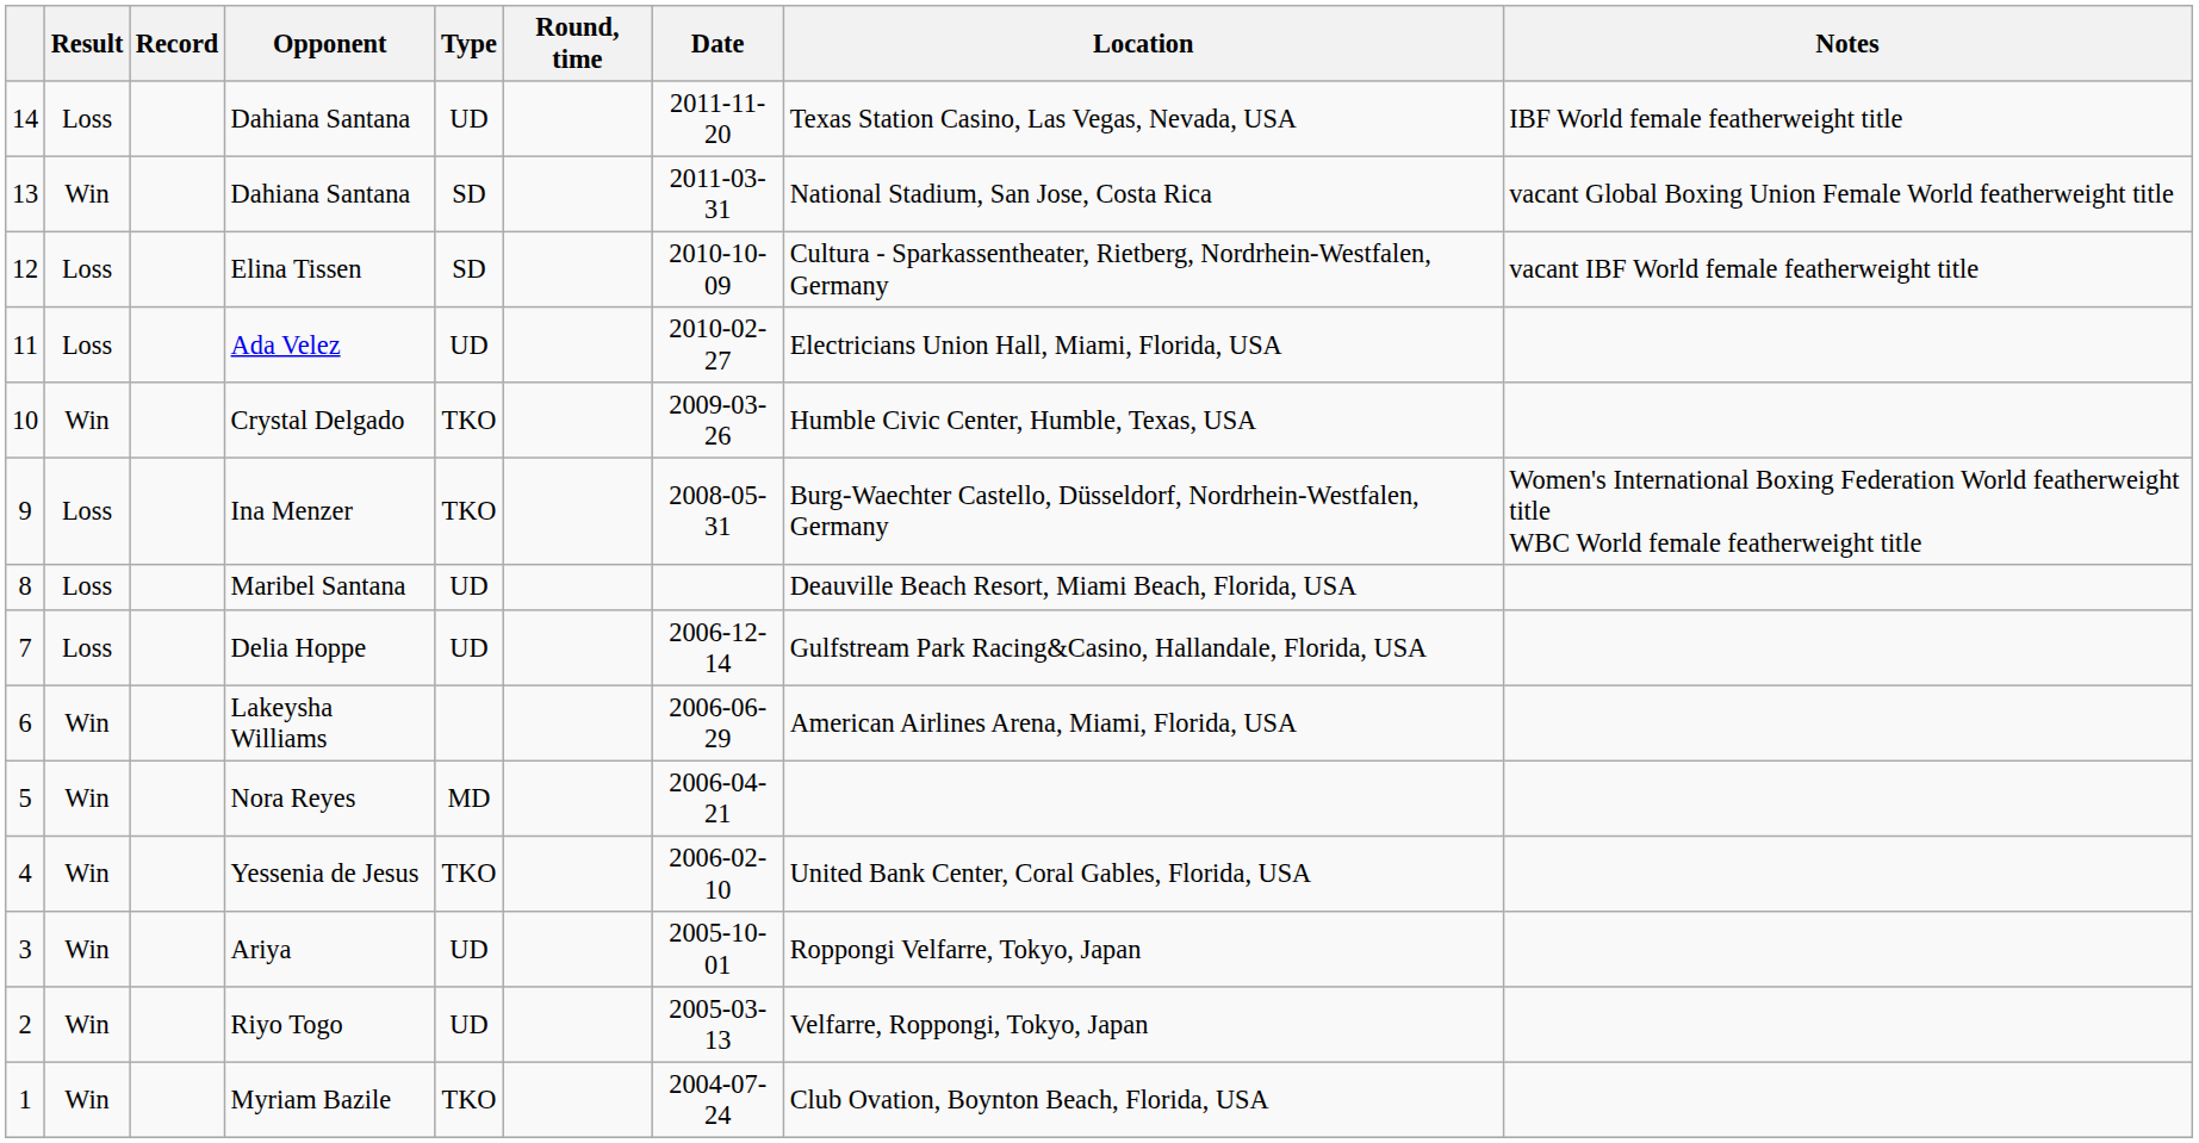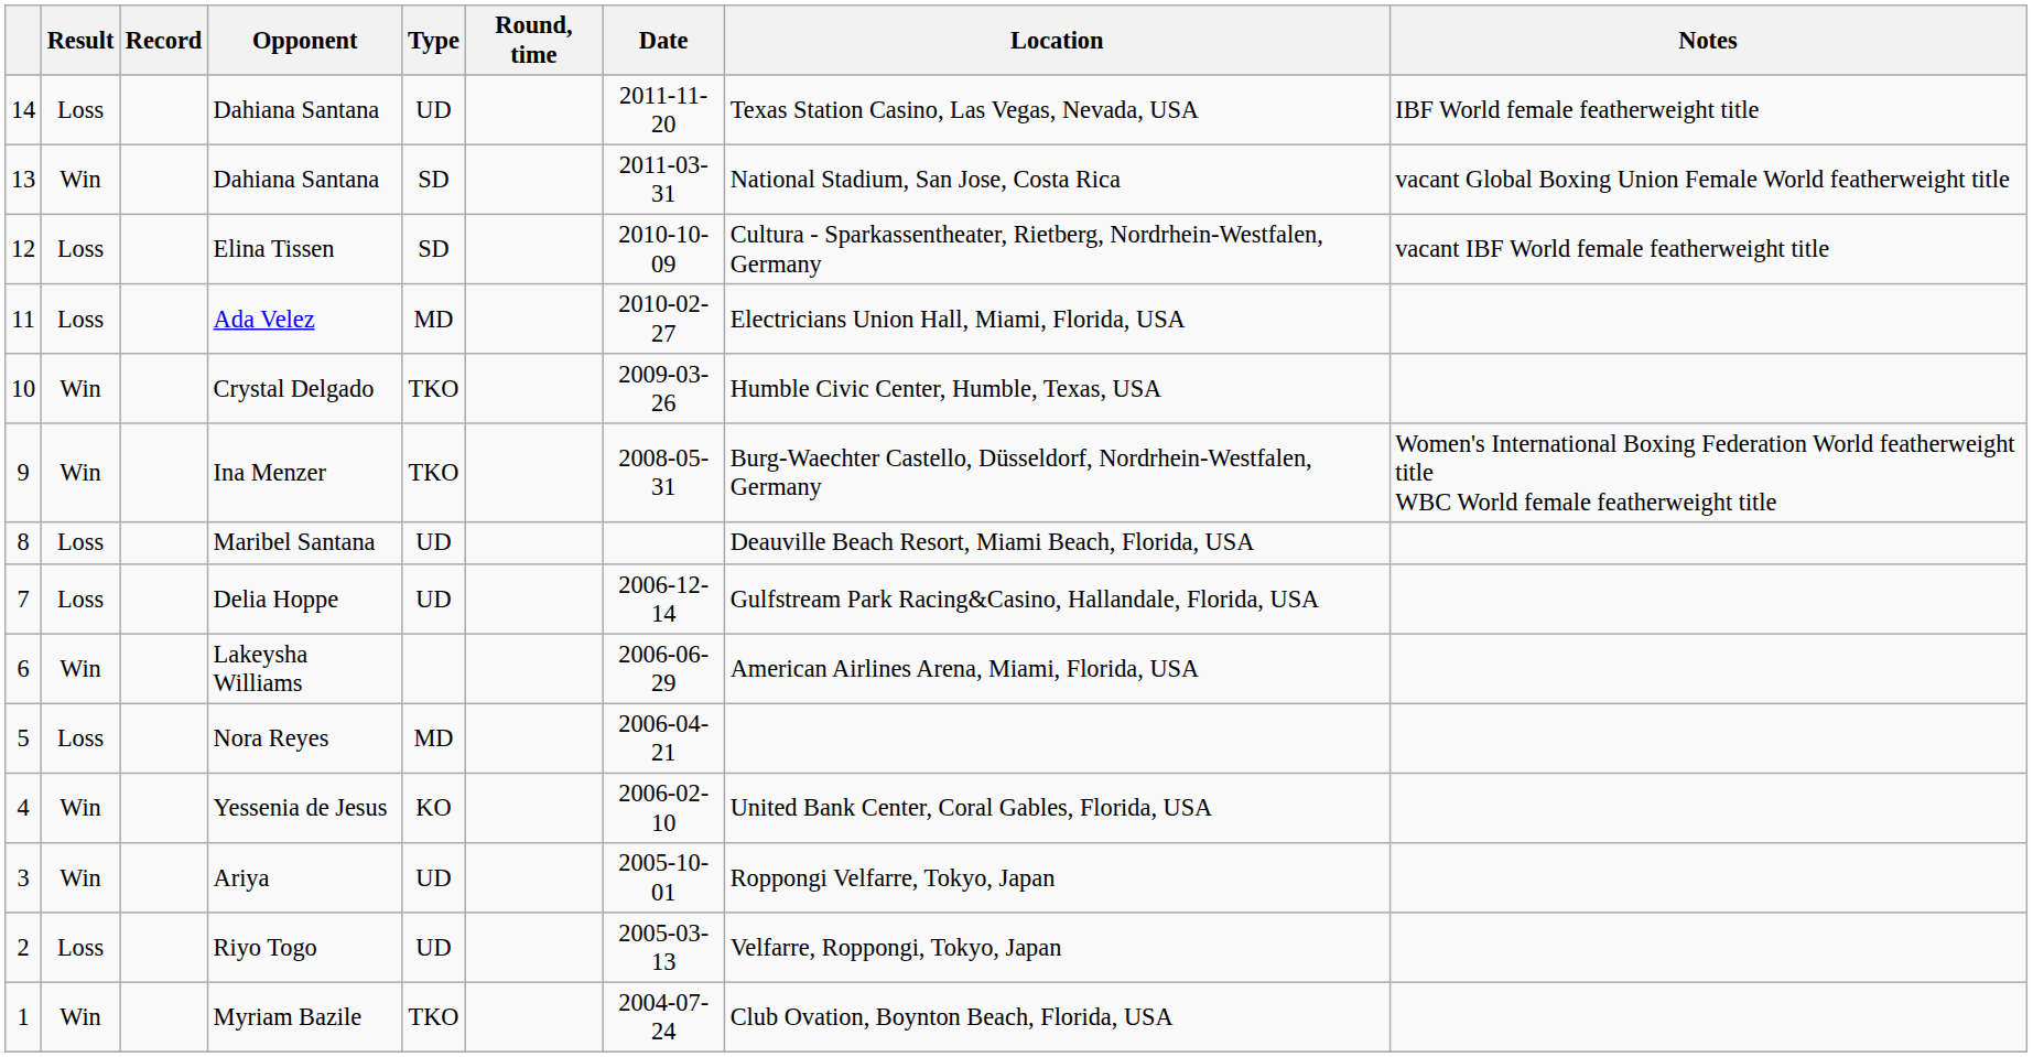 <table class="wikitable" style="text-align:center; font-size:95%">
 <tr>
 <th></th>
 <th>Result</th>
 <th>Record</th>
 <th>Opponent</th>
 <th>Type</th>
 <th>Round, time</th>
 <th>Date</th>
 <th>Location</th>
 <th>Notes</th>
 </tr>
 <tr>
 <td>14</td>
 <td>Loss</td>
 <td></td>
 <td style="text-align:left;">Dahiana Santana</td>
 <td>UD</td>
 <td></td>
 <td>2011-11-20</td>
 <td style="text-align:left;">Texas Station Casino, Las Vegas, Nevada, USA</td>
 <td style="text-align:left;">IBF World female featherweight title</td>
 </tr>
 <tr>
 <td>13</td>
 <td>Win</td>
 <td></td>
 <td style="text-align:left;">Dahiana Santana</td>
 <td>SD</td>
 <td></td>
 <td>2011-03-31</td>
 <td style="text-align:left;">National Stadium, San Jose, Costa Rica</td>
 <td style="text-align:left;">vacant Global Boxing Union Female World featherweight title</td>
 </tr>
 <tr>
 <td>12</td>
 <td>Loss</td>
 <td></td>
 <td style="text-align:left;">Elina Tissen</td>
 <td>SD</td>
 <td></td>
 <td>2010-10-09</td>
 <td style="text-align:left;">Cultura - Sparkassentheater, Rietberg, Nordrhein-Westfalen, Germany</td>
 <td style="text-align:left;">vacant IBF World female featherweight title</td>
 </tr>
 <tr>
 <td>11</td>
 <td>Loss</td>
 <td></td>
 <td style="text-align:left;"><a href='#'>Ada Velez</a></td>
-<td>UD</td>
+<td>MD</td>
 <td></td>
 <td>2010-02-27</td>
 <td style="text-align:left;">Electricians Union Hall, Miami, Florida, USA</td>
 <td style="text-align:left;"></td>
 </tr>
 <tr>
 <td>10</td>
 <td>Win</td>
 <td></td>
 <td style="text-align:left;">Crystal Delgado</td>
 <td>TKO</td>
 <td></td>
 <td>2009-03-26</td>
 <td style="text-align:left;">Humble Civic Center, Humble, Texas, USA</td>
 <td style="text-align:left;"></td>
 </tr>
 <tr>
 <td>9</td>
-<td>Loss</td>
+<td>Win</td>
 <td></td>
 <td style="text-align:left;">Ina Menzer</td>
 <td>TKO</td>
 <td></td>
 <td>2008-05-31</td>
 <td style="text-align:left;">Burg-Waechter Castello, Düsseldorf, Nordrhein-Westfalen, Germany</td>
 <td style="text-align:left;">Women's International Boxing Federation World featherweight title<br>WBC World female featherweight title</td>
 </tr>
 <tr>
 <td>8</td>
 <td>Loss</td>
 <td></td>
 <td style="text-align:left;">Maribel Santana</td>
 <td>UD</td>
 <td></td>
 <td></td>
 <td style="text-align:left;">Deauville Beach Resort, Miami Beach, Florida, USA</td>
 <td style="text-align:left;"></td>
 </tr>
 <tr>
 <td>7</td>
 <td>Loss</td>
 <td></td>
 <td style="text-align:left;">Delia Hoppe</td>
 <td>UD</td>
 <td></td>
 <td>2006-12-14</td>
 <td style="text-align:left;">Gulfstream Park Racing&Casino, Hallandale, Florida, USA</td>
 <td style="text-align:left;"></td>
 </tr>
 <tr>
 <td>6</td>
 <td>Win</td>
 <td></td>
 <td style="text-align:left;">Lakeysha Williams</td>
 <td></td>
 <td></td>
 <td>2006-06-29</td>
 <td style="text-align:left;">American Airlines Arena, Miami, Florida, USA</td>
 <td style="text-align:left;"></td>
 </tr>
 <tr>
 <td>5</td>
-<td>Win</td>
+<td>Loss</td>
 <td></td>
 <td style="text-align:left;">Nora Reyes</td>
 <td>MD</td>
 <td></td>
 <td>2006-04-21</td>
 <td style="text-align:left;"></td>
 <td style="text-align:left;"></td>
 </tr>
 <tr>
 <td>4</td>
 <td>Win</td>
 <td></td>
 <td style="text-align:left;">Yessenia de Jesus</td>
-<td>TKO</td>
+<td>KO</td>
 <td></td>
 <td>2006-02-10</td>
 <td style="text-align:left;">United Bank Center, Coral Gables, Florida, USA</td>
 <td style="text-align:left;"></td>
 </tr>
 <tr>
 <td>3</td>
 <td>Win</td>
 <td></td>
 <td style="text-align:left;">Ariya</td>
 <td>UD</td>
 <td></td>
 <td>2005-10-01</td>
 <td style="text-align:left;">Roppongi Velfarre, Tokyo, Japan</td>
 <td style="text-align:left;"></td>
 </tr>
 <tr>
 <td>2</td>
-<td>Win</td>
+<td>Loss</td>
 <td></td>
 <td style="text-align:left;">Riyo Togo</td>
 <td>UD</td>
 <td></td>
 <td>2005-03-13</td>
 <td style="text-align:left;">Velfarre, Roppongi, Tokyo, Japan</td>
 <td style="text-align:left;"></td>
 </tr>
 <tr>
 <td>1</td>
 <td>Win</td>
 <td></td>
 <td style="text-align:left;">Myriam Bazile</td>
 <td>TKO</td>
 <td></td>
 <td>2004-07-24</td>
 <td style="text-align:left;">Club Ovation, Boynton Beach, Florida, USA</td>
 <td style="text-align:left;"></td>
 </tr>
 <tr>
 </tr>
 </table>
